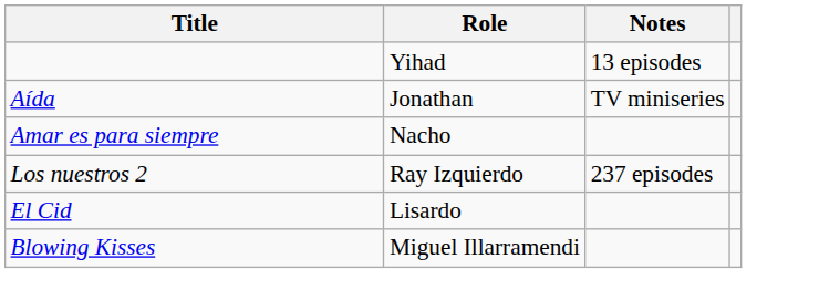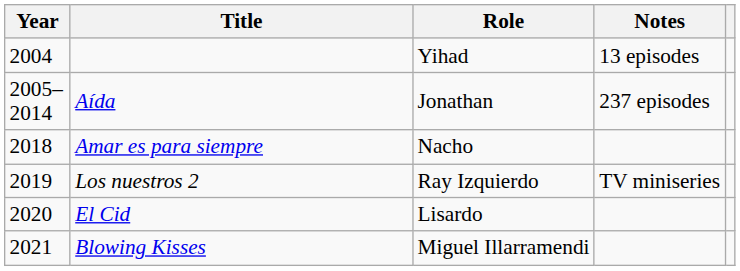 <table class="wikitable sortable">
 <tr>
+<th width="42">Year</th>
 <th width="250">Title</th>
 <th>Role</th>
 <th class="unsortable">Notes</th>
 <th class="unsortable"></th>
 </tr>
 <tr>
+<td>2004</td>
 <td></td>
 <td>Yihad</td>
 <td>13 episodes</td>
 <td align = "center"></td>
 </tr>
 <tr>
+<td>2005–2014</td>
 <td><em><a href='#'>Aída</a></em></td>
 <td>Jonathan</td>
-<td>TV miniseries</td>
+<td>237 episodes</td>
 <td align = "center"></td>
 </tr>
 <tr>
+<td>2018</td>
 <td><em><a href='#'>Amar es para siempre</a></em></td>
 <td>Nacho</td>
 <td></td>
 <td align = "center"></td>
 </tr>
 <tr>
+<td>2019</td>
 <td><em>Los nuestros 2</em></td>
 <td>Ray Izquierdo</td>
-<td>237 episodes</td>
+<td>TV miniseries</td>
 <td align = "center"></td>
 </tr>
 <tr>
+<td>2020</td>
 <td><em><a href='#'>El Cid</a></em></td>
 <td>Lisardo</td>
 <td></td>
 <td align = "center"></td>
 </tr>
 <tr>
+<td>2021</td>
 <td><em><a href='#'>Blowing Kisses</a></em></td>
 <td>Miguel Illarramendi</td>
 <td></td>
 <td align = "center"></td>
 </tr>
 </table>
